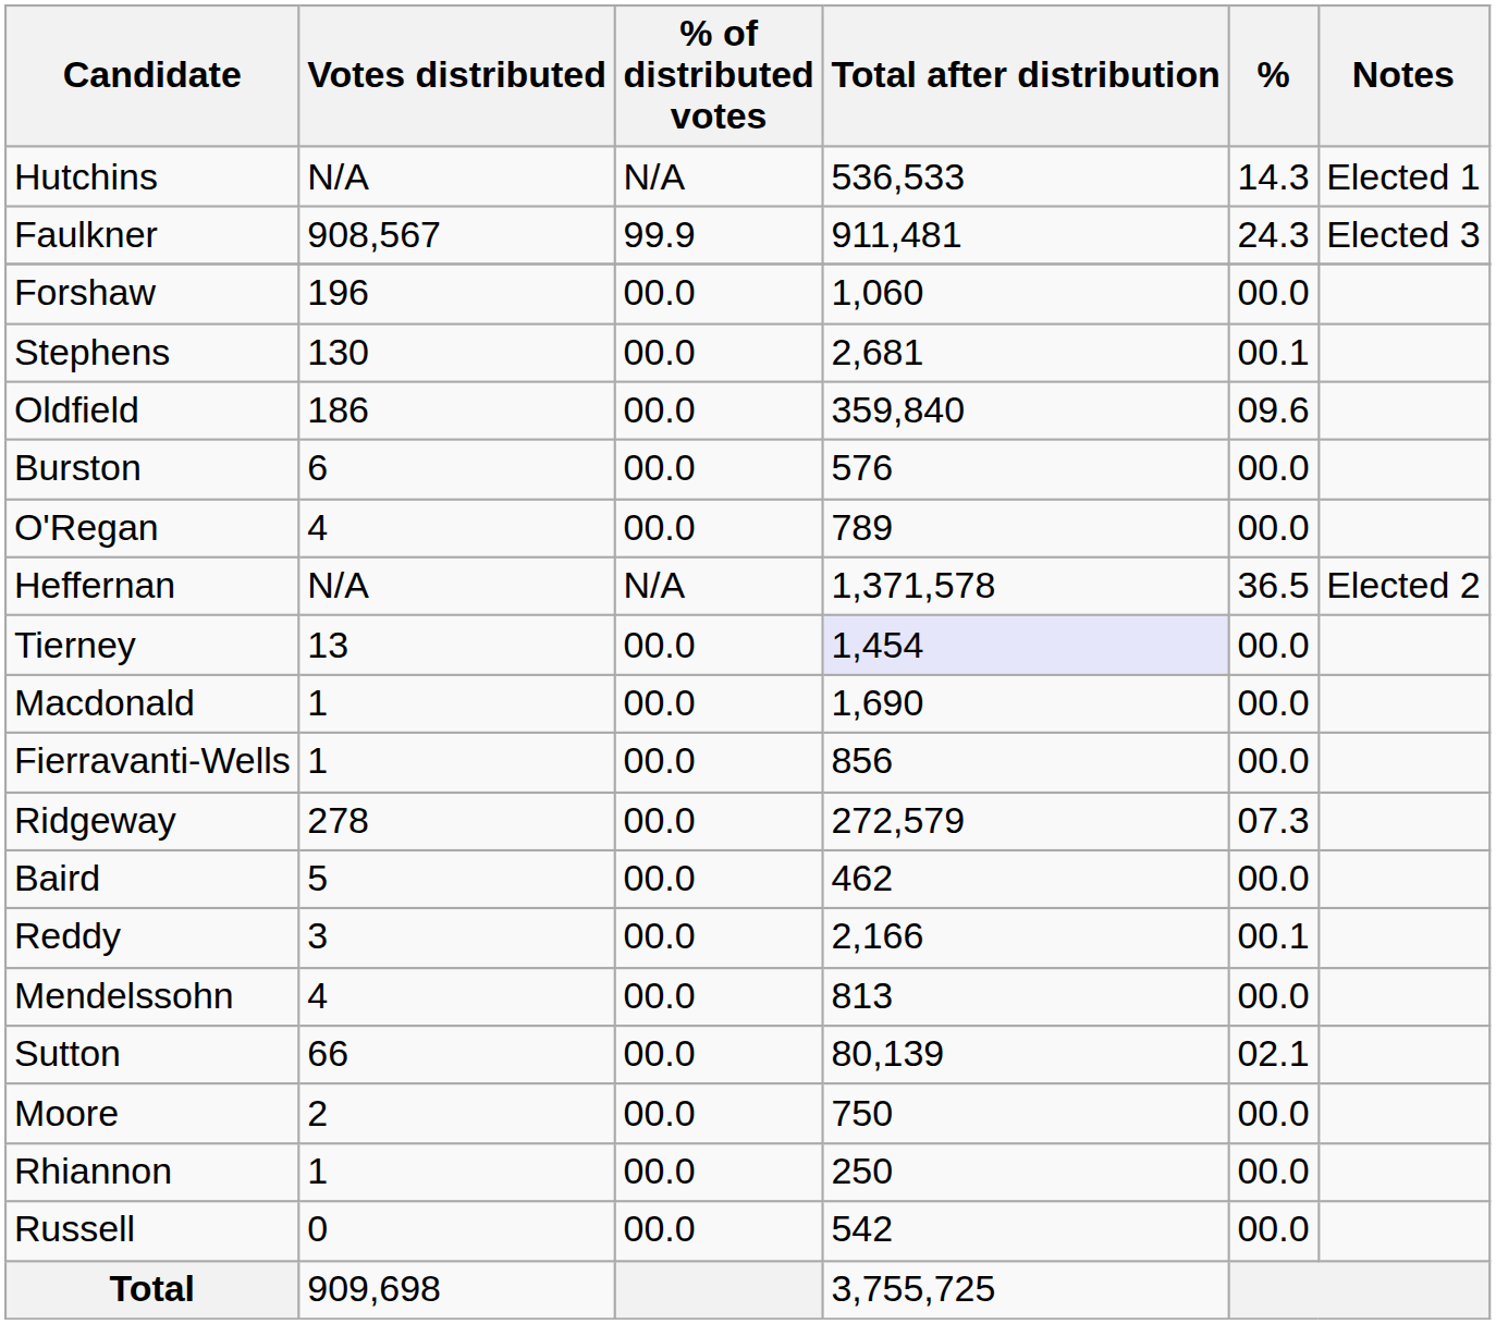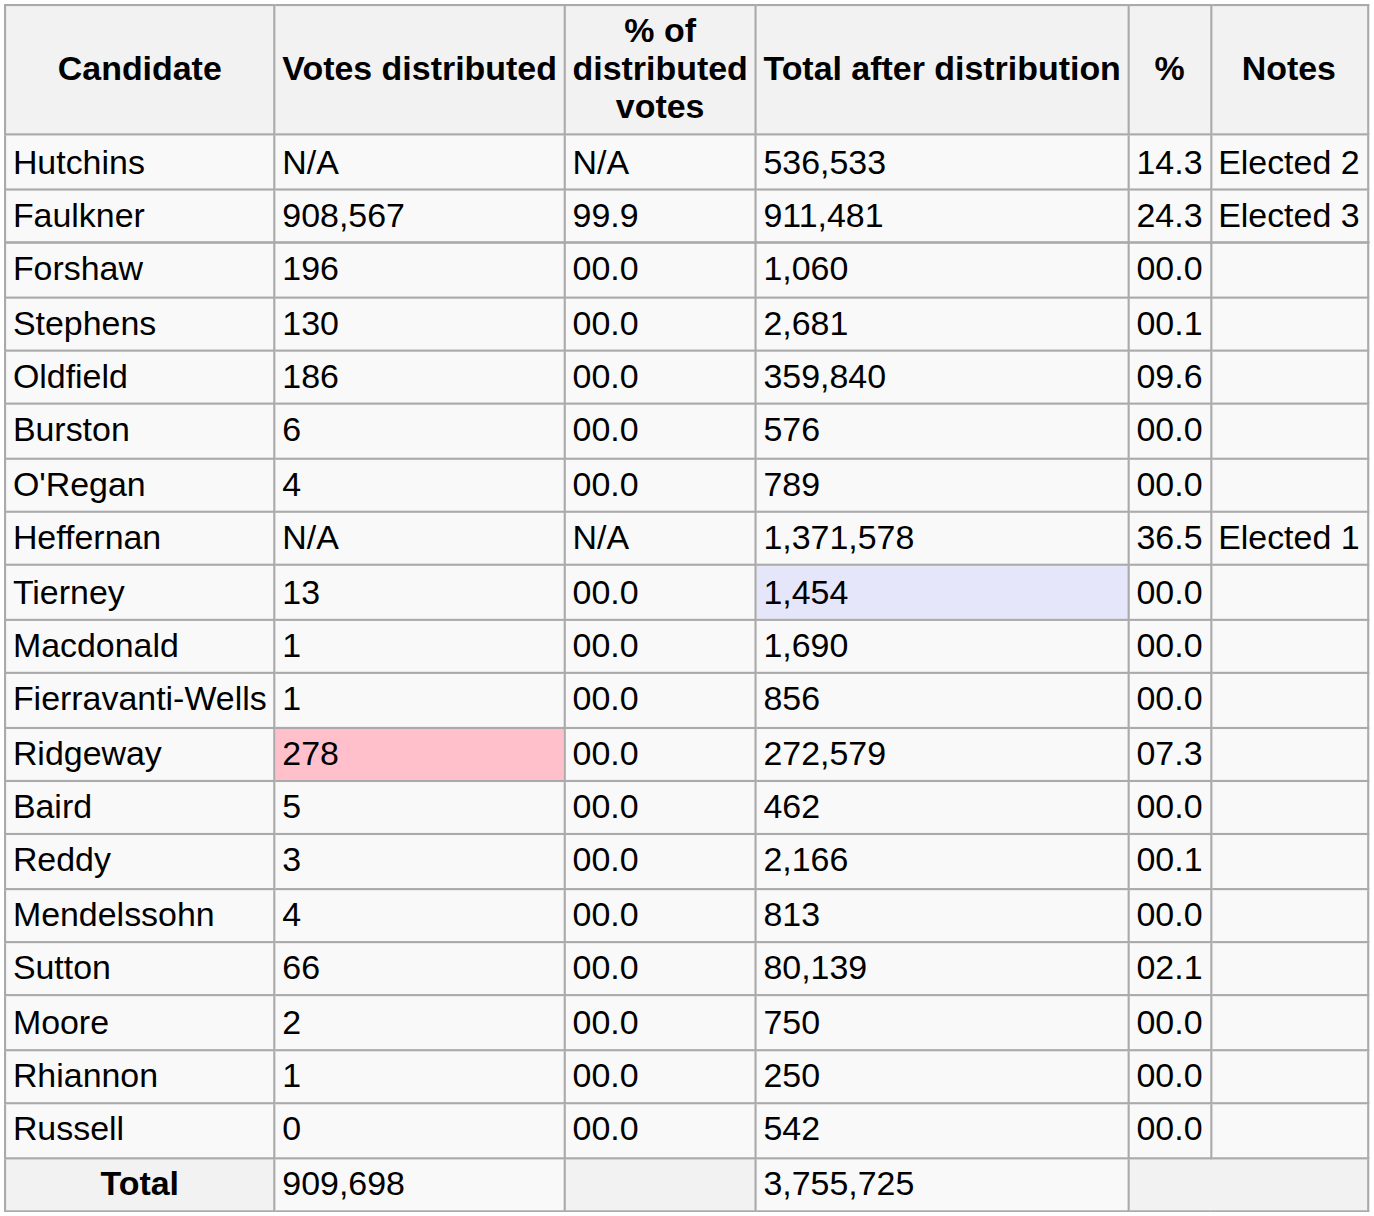 <table class="wikitable">
 <tr>
 <th>Candidate</th>
 <th>Votes distributed</th>
 <th>% of<br>distributed<br>votes</th>
 <th>Total after distribution</th>
 <th>%</th>
 <th>Notes</th>
 </tr>
 <tr>
 <td>Hutchins</td>
 <td>N/A</td>
 <td>N/A</td>
 <td>536,533</td>
 <td>14.3</td>
-<td>Elected 1</td>
+<td>Elected 2</td>
 </tr>
 <tr>
 <td>Faulkner</td>
 <td>908,567</td>
 <td>99.9</td>
 <td>911,481</td>
 <td>24.3</td>
 <td>Elected 3</td>
 </tr>
 <tr>
 </tr>
 <tr>
 <td>Forshaw</td>
 <td>196</td>
 <td>00.0</td>
 <td>1,060</td>
 <td>00.0</td>
 <td></td>
 </tr>
 <tr>
 <td>Stephens</td>
 <td>130</td>
 <td>00.0</td>
 <td>2,681</td>
 <td>00.1</td>
 <td></td>
 </tr>
 <tr>
 <td>Oldfield</td>
 <td>186</td>
 <td>00.0</td>
 <td>359,840</td>
 <td>09.6</td>
 <td></td>
 </tr>
 <tr>
 <td>Burston</td>
 <td>6</td>
 <td>00.0</td>
 <td>576</td>
 <td>00.0</td>
 <td></td>
 </tr>
 <tr>
 <td>O'Regan</td>
 <td>4</td>
 <td>00.0</td>
 <td>789</td>
 <td>00.0</td>
 <td></td>
 </tr>
 <tr>
 <td>Heffernan</td>
 <td>N/A</td>
 <td>N/A</td>
 <td>1,371,578</td>
 <td>36.5</td>
-<td>Elected 2</td>
+<td>Elected 1</td>
 </tr>
 <tr>
 <td>Tierney</td>
 <td>13</td>
 <td>00.0</td>
 <td style="background: lavender;">1,454</td>
 <td>00.0</td>
 <td></td>
 </tr>
 <tr>
 <td>Macdonald</td>
 <td>1</td>
 <td>00.0</td>
 <td>1,690</td>
 <td>00.0</td>
 <td></td>
 </tr>
 <tr>
 <td>Fierravanti-Wells</td>
 <td>1</td>
 <td>00.0</td>
 <td>856</td>
 <td>00.0</td>
 <td></td>
 </tr>
 <tr>
 <td>Ridgeway</td>
-<td>278</td>
+<td style="background: pink;">278</td>
 <td>00.0</td>
 <td>272,579</td>
 <td>07.3</td>
 <td></td>
 </tr>
 <tr>
 <td>Baird</td>
 <td>5</td>
 <td>00.0</td>
 <td>462</td>
 <td>00.0</td>
 <td></td>
 </tr>
 <tr>
 <td>Reddy</td>
 <td>3</td>
 <td>00.0</td>
 <td>2,166</td>
 <td>00.1</td>
 <td></td>
 </tr>
 <tr>
 <td>Mendelssohn</td>
 <td>4</td>
 <td>00.0</td>
 <td>813</td>
 <td>00.0</td>
 <td></td>
 </tr>
 <tr>
 <td>Sutton</td>
 <td>66</td>
 <td>00.0</td>
 <td>80,139</td>
 <td>02.1</td>
 <td></td>
 </tr>
 <tr>
 <td>Moore</td>
 <td>2</td>
 <td>00.0</td>
 <td>750</td>
 <td>00.0</td>
 <td></td>
 </tr>
 <tr>
 <td>Rhiannon</td>
 <td>1</td>
 <td>00.0</td>
 <td>250</td>
 <td>00.0</td>
 <td></td>
 </tr>
 <tr>
 <td>Russell</td>
 <td>0</td>
 <td>00.0</td>
 <td>542</td>
 <td>00.0</td>
 <td></td>
 </tr>
 <tr>
 <th>Total</th>
 <td>909,698</td>
 <th></th>
 <td>3,755,725</td>
 <th colspan=2></th>
 </tr>
 </table>
